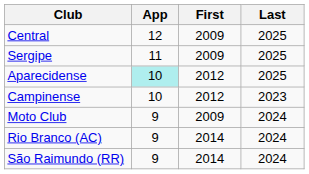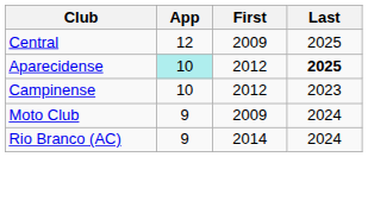 <table class="wikitable sortable">
 <tr>
 <th width=150px>Club</th>
 <th width=50px>App</th>
 <th width=70px>First</th>
 <th width=70px>Last</th>
 </tr>
 <tr>
 <td><a href='#'>Central</a></td>
 <td align=center>12</td>
 <td align=center>2009</td>
 <td align=center>2025</td>
 </tr>
 <tr>
-<td><a href='#'>Sergipe</a></td>
-<td align=center>11</td>
-<td align=center>2009</td>
-<td align=center>2025</td>
-</tr>
-<tr>
 <td><a href='#'>Aparecidense</a></td>
 <td align=center style="background: paleturquoise;">10</td>
 <td align=center>2012</td>
-<td align=center>2025</td>
+<td align=center><strong>2025</strong></td>
 </tr>
 <tr>
 <td><a href='#'>Campinense</a></td>
 <td align=center>10</td>
 <td align=center>2012</td>
 <td align=center>2023</td>
 </tr>
 <tr>
 <td><a href='#'>Moto Club</a></td>
 <td align=center>9</td>
 <td align=center>2009</td>
 <td align=center>2024</td>
 </tr>
 <tr>
 <td><a href='#'>Rio Branco (AC)</a></td>
 <td align=center>9</td>
 <td align=center>2014</td>
 <td align=center>2024</td>
 </tr>
-<tr>
-<td><a href='#'>São Raimundo (RR)</a></td>
-<td align=center>9</td>
-<td align=center>2014</td>
-<td align=center>2024</td>
-</tr>
 </table>
